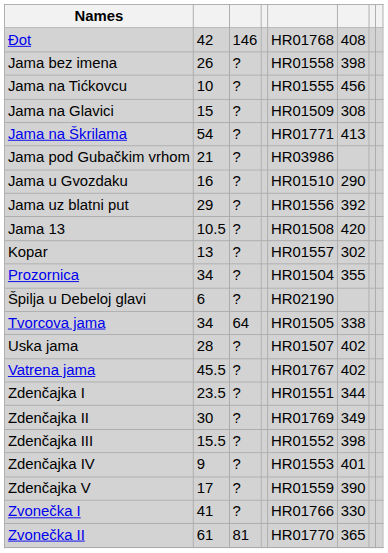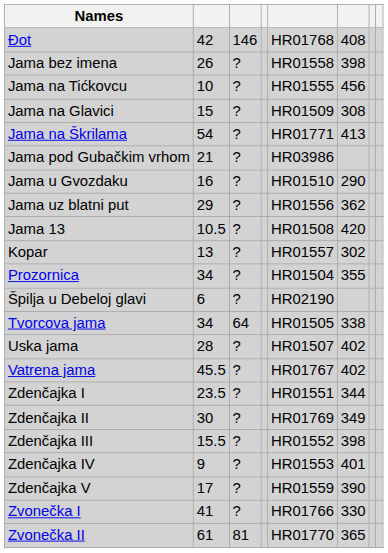 <table class="wikitable sortable sticky-header">
 <tr>
 <th>Names</th>
 <th></th>
 <th></th>
 <th></th>
 <th></th>
 <th></th>
 <th></th>
 <th></th>
 </tr>
 <tr bgcolor="LightGray">
 <td><a href='#'>Đot</a></td>
 <td>42</td>
 <td>146</td>
 <td></td>
 <td>HR01768</td>
 <td>408</td>
 <td></td>
 <td></td>
 </tr>
 <tr bgcolor="LightGray">
 <td>Jama bez imena</td>
 <td>26</td>
 <td>?</td>
 <td></td>
 <td>HR01558</td>
 <td>398</td>
 <td></td>
 <td></td>
 </tr>
 <tr bgcolor="LightGray">
 <td>Jama na Tićkovcu</td>
 <td>10</td>
 <td>?</td>
 <td></td>
 <td>HR01555</td>
 <td>456</td>
 <td></td>
 <td></td>
 </tr>
 <tr bgcolor="LightGray">
 <td>Jama na Glavici</td>
 <td>15</td>
 <td>?</td>
 <td></td>
 <td>HR01509</td>
 <td>308</td>
 <td></td>
 <td></td>
 </tr>
 <tr bgcolor="LightGray">
 <td><a href='#'>Jama na Škrilama</a></td>
 <td>54</td>
 <td>?</td>
 <td></td>
 <td>HR01771</td>
 <td>413</td>
 <td></td>
 <td></td>
 </tr>
 <tr bgcolor="LightGray">
 <td>Jama pod Gubačkim vrhom</td>
 <td>21</td>
 <td>?</td>
 <td></td>
 <td>HR03986</td>
 <td></td>
 <td></td>
 <td></td>
 </tr>
 <tr bgcolor="LightGray">
 <td>Jama u Gvozdaku</td>
 <td>16</td>
 <td>?</td>
 <td></td>
 <td>HR01510</td>
 <td>290</td>
 <td></td>
 <td></td>
 </tr>
 <tr bgcolor="LightGray">
 <td>Jama uz blatni put</td>
 <td>29</td>
 <td>?</td>
 <td></td>
 <td>HR01556</td>
-<td>392</td>
+<td>362</td>
 <td></td>
 <td></td>
 </tr>
 <tr bgcolor="LightGray">
 <td>Jama 13</td>
 <td>10.5</td>
 <td>?</td>
 <td></td>
 <td>HR01508</td>
 <td>420</td>
 <td></td>
 <td></td>
 </tr>
 <tr bgcolor="LightGray">
 <td>Kopar</td>
 <td>13</td>
 <td>?</td>
 <td></td>
 <td>HR01557</td>
 <td>302</td>
 <td></td>
 <td></td>
 </tr>
 <tr bgcolor="LightGray">
 <td><a href='#'>Prozornica</a></td>
 <td>34</td>
 <td>?</td>
 <td></td>
 <td>HR01504</td>
 <td>355</td>
 <td></td>
 <td></td>
 </tr>
 <tr bgcolor="LightGray">
 <td>Špilja u Debeloj glavi</td>
 <td>6</td>
 <td>?</td>
 <td></td>
 <td>HR02190</td>
 <td></td>
 <td></td>
 <td></td>
 </tr>
 <tr bgcolor="LightGray">
 <td><a href='#'>Tvorcova jama</a></td>
 <td>34</td>
 <td>64</td>
 <td></td>
 <td>HR01505</td>
 <td>338</td>
 <td></td>
 <td></td>
 </tr>
 <tr bgcolor="LightGray">
 <td>Uska jama</td>
 <td>28</td>
 <td>?</td>
 <td></td>
 <td>HR01507</td>
 <td>402</td>
 <td></td>
 <td></td>
 </tr>
 <tr bgcolor="LightGray">
 <td><a href='#'>Vatrena jama</a></td>
 <td>45.5</td>
 <td>?</td>
 <td></td>
 <td>HR01767</td>
 <td>402</td>
 <td></td>
 <td></td>
 </tr>
 <tr bgcolor="LightGray">
 <td>Zdenčajka I</td>
 <td>23.5</td>
 <td>?</td>
 <td></td>
 <td>HR01551</td>
 <td>344</td>
 <td></td>
 <td></td>
 </tr>
 <tr bgcolor="LightGray">
 <td>Zdenčajka II</td>
 <td>30</td>
 <td>?</td>
 <td></td>
 <td>HR01769</td>
 <td>349</td>
 <td></td>
 <td></td>
 </tr>
 <tr bgcolor="LightGray">
 <td>Zdenčajka III</td>
 <td>15.5</td>
 <td>?</td>
 <td></td>
 <td>HR01552</td>
 <td>398</td>
 <td></td>
 <td></td>
 </tr>
 <tr bgcolor="LightGray">
 <td>Zdenčajka IV</td>
 <td>9</td>
 <td>?</td>
 <td></td>
 <td>HR01553</td>
 <td>401</td>
 <td></td>
 <td></td>
 </tr>
 <tr bgcolor="LightGray">
 <td>Zdenčajka V</td>
 <td>17</td>
 <td>?</td>
 <td></td>
 <td>HR01559</td>
 <td>390</td>
 <td></td>
 <td></td>
 </tr>
 <tr bgcolor="LightGray">
 <td><a href='#'>Zvonečka I</a></td>
 <td>41</td>
 <td>?</td>
 <td></td>
 <td>HR01766</td>
 <td>330</td>
 <td></td>
 <td></td>
 </tr>
 <tr bgcolor="LightGray">
 <td><a href='#'>Zvonečka II</a></td>
 <td>61</td>
 <td>81</td>
 <td></td>
 <td>HR01770</td>
 <td>365</td>
 <td></td>
 <td></td>
 </tr>
 <tr>
 </tr>
 </table>
